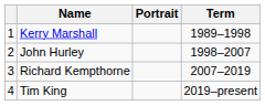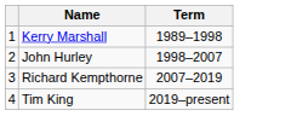 <table class="wikitable">
 <tr>
 <th></th>
 <th>Name</th>
-<th>Portrait</th>
 <th>Term</th>
 </tr>
 <tr>
 <td>1</td>
 <td><a href='#'>Kerry Marshall</a></td>
-<td></td>
 <td align=center>1989–1998</td>
 </tr>
 <tr>
 <td>2</td>
 <td>John Hurley</td>
-<td></td>
 <td align=center>1998–2007</td>
 </tr>
 <tr>
 <td>3</td>
 <td>Richard Kempthorne</td>
-<td></td>
 <td align=center>2007–2019</td>
 </tr>
 <tr>
 <td>4</td>
 <td>Tim King</td>
-<td></td>
 <td align=center>2019–present</td>
 </tr>
 </table>
